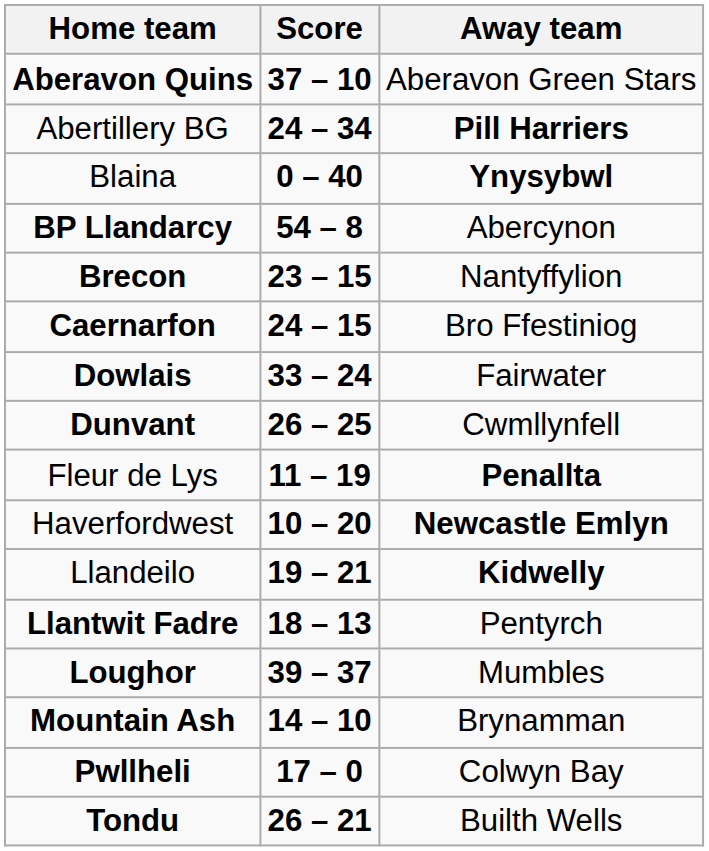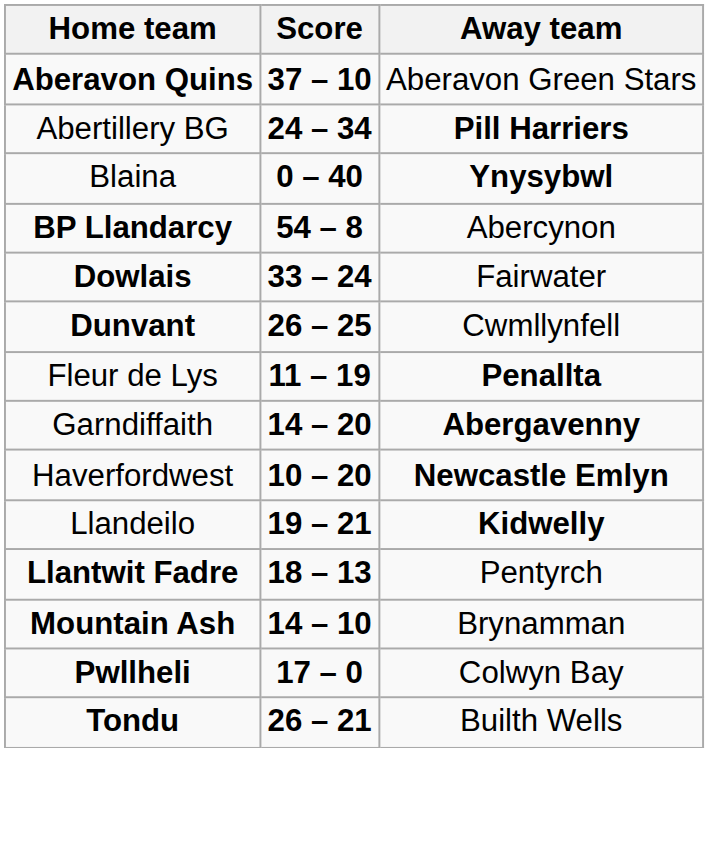 <table class="wikitable" style="text-align: center">
 <tr>
 <th>Home team</th>
 <th>Score</th>
 <th>Away team</th>
 </tr>
 <tr>
 <td><strong>Aberavon Quins</strong></td>
 <td><strong>37 – 10</strong></td>
 <td>Aberavon Green Stars</td>
 </tr>
 <tr>
 <td>Abertillery BG</td>
 <td><strong>24 – 34</strong></td>
 <td><strong>Pill Harriers</strong></td>
 </tr>
 <tr>
 <td>Blaina</td>
 <td><strong>0 – 40</strong></td>
 <td><strong>Ynysybwl</strong></td>
 </tr>
 <tr>
 <td><strong>BP Llandarcy</strong></td>
 <td><strong>54 – 8</strong></td>
 <td>Abercynon</td>
 </tr>
 <tr>
-<td><strong>Brecon</strong></td>
-<td><strong>23 – 15</strong></td>
-<td>Nantyffylion</td>
-</tr>
-<tr>
-<td><strong>Caernarfon</strong></td>
-<td><strong>24 – 15</strong></td>
-<td>Bro Ffestiniog</td>
-</tr>
-<tr>
 <td><strong>Dowlais</strong></td>
 <td><strong>33 – 24</strong></td>
 <td>Fairwater</td>
 </tr>
 <tr>
 <td><strong>Dunvant</strong></td>
 <td><strong>26 – 25</strong></td>
 <td>Cwmllynfell</td>
 </tr>
 <tr>
 <td>Fleur de Lys</td>
 <td><strong>11 – 19</strong></td>
 <td><strong>Penallta</strong></td>
+</tr>
+<tr>
+<td>Garndiffaith</td>
+<td><strong>14 – 20</strong></td>
+<td><strong>Abergavenny</strong></td>
 </tr>
 <tr>
 <td>Haverfordwest</td>
 <td><strong>10 – 20</strong></td>
 <td><strong>Newcastle Emlyn</strong></td>
 </tr>
 <tr>
 <td>Llandeilo</td>
 <td><strong>19 – 21</strong></td>
 <td><strong>Kidwelly</strong></td>
 </tr>
 <tr>
 <td><strong>Llantwit Fadre</strong></td>
 <td><strong>18 – 13</strong></td>
 <td>Pentyrch</td>
 </tr>
 <tr>
-<td><strong>Loughor</strong></td>
-<td><strong>39 – 37</strong></td>
-<td>Mumbles</td>
-</tr>
-<tr>
 <td><strong>Mountain Ash</strong></td>
 <td><strong>14 – 10</strong></td>
 <td>Brynamman</td>
 </tr>
 <tr>
 <td><strong>Pwllheli</strong></td>
 <td><strong>17 – 0</strong></td>
 <td>Colwyn Bay</td>
 </tr>
 <tr>
 <td><strong>Tondu</strong></td>
 <td><strong>26 – 21<em></td>
 <td>Builth Wells</td>
 </tr>
 </table>
